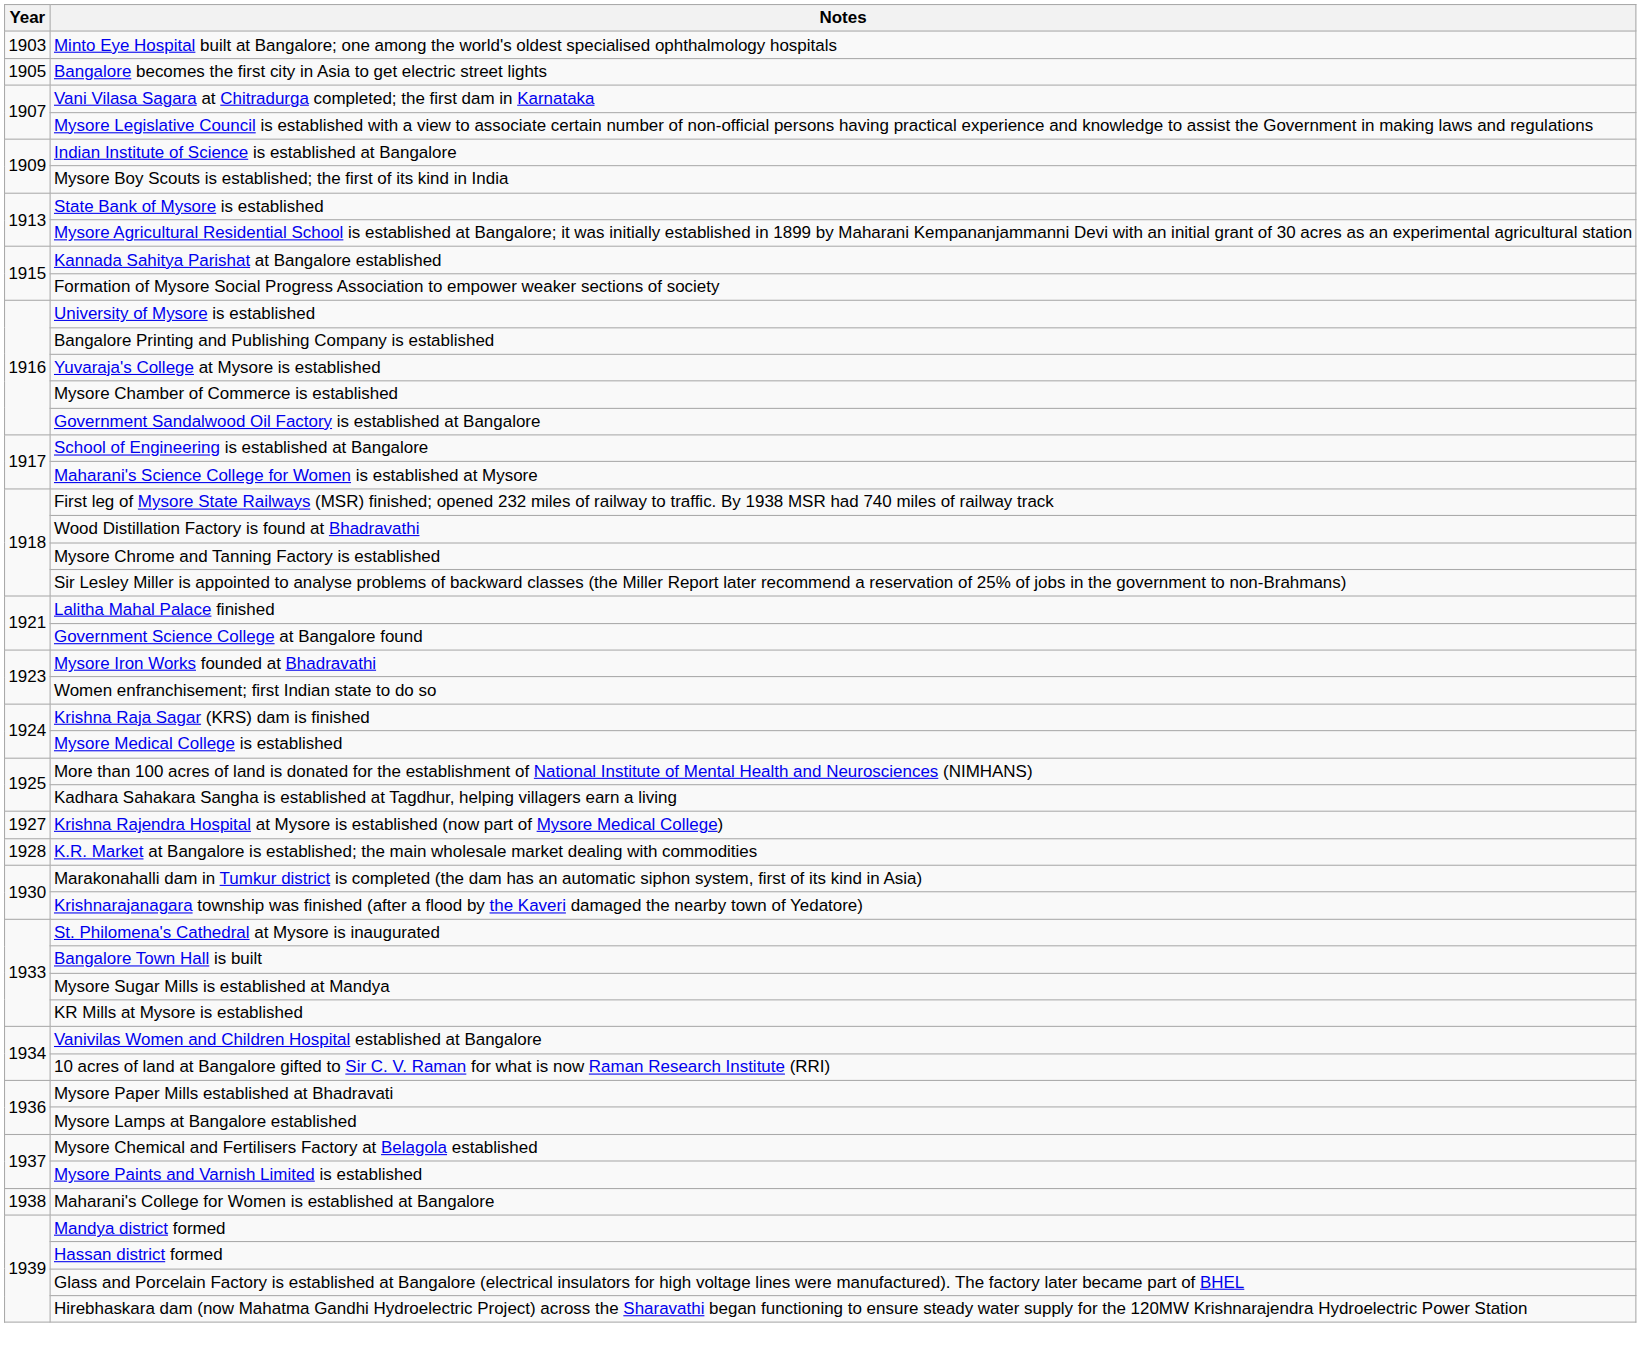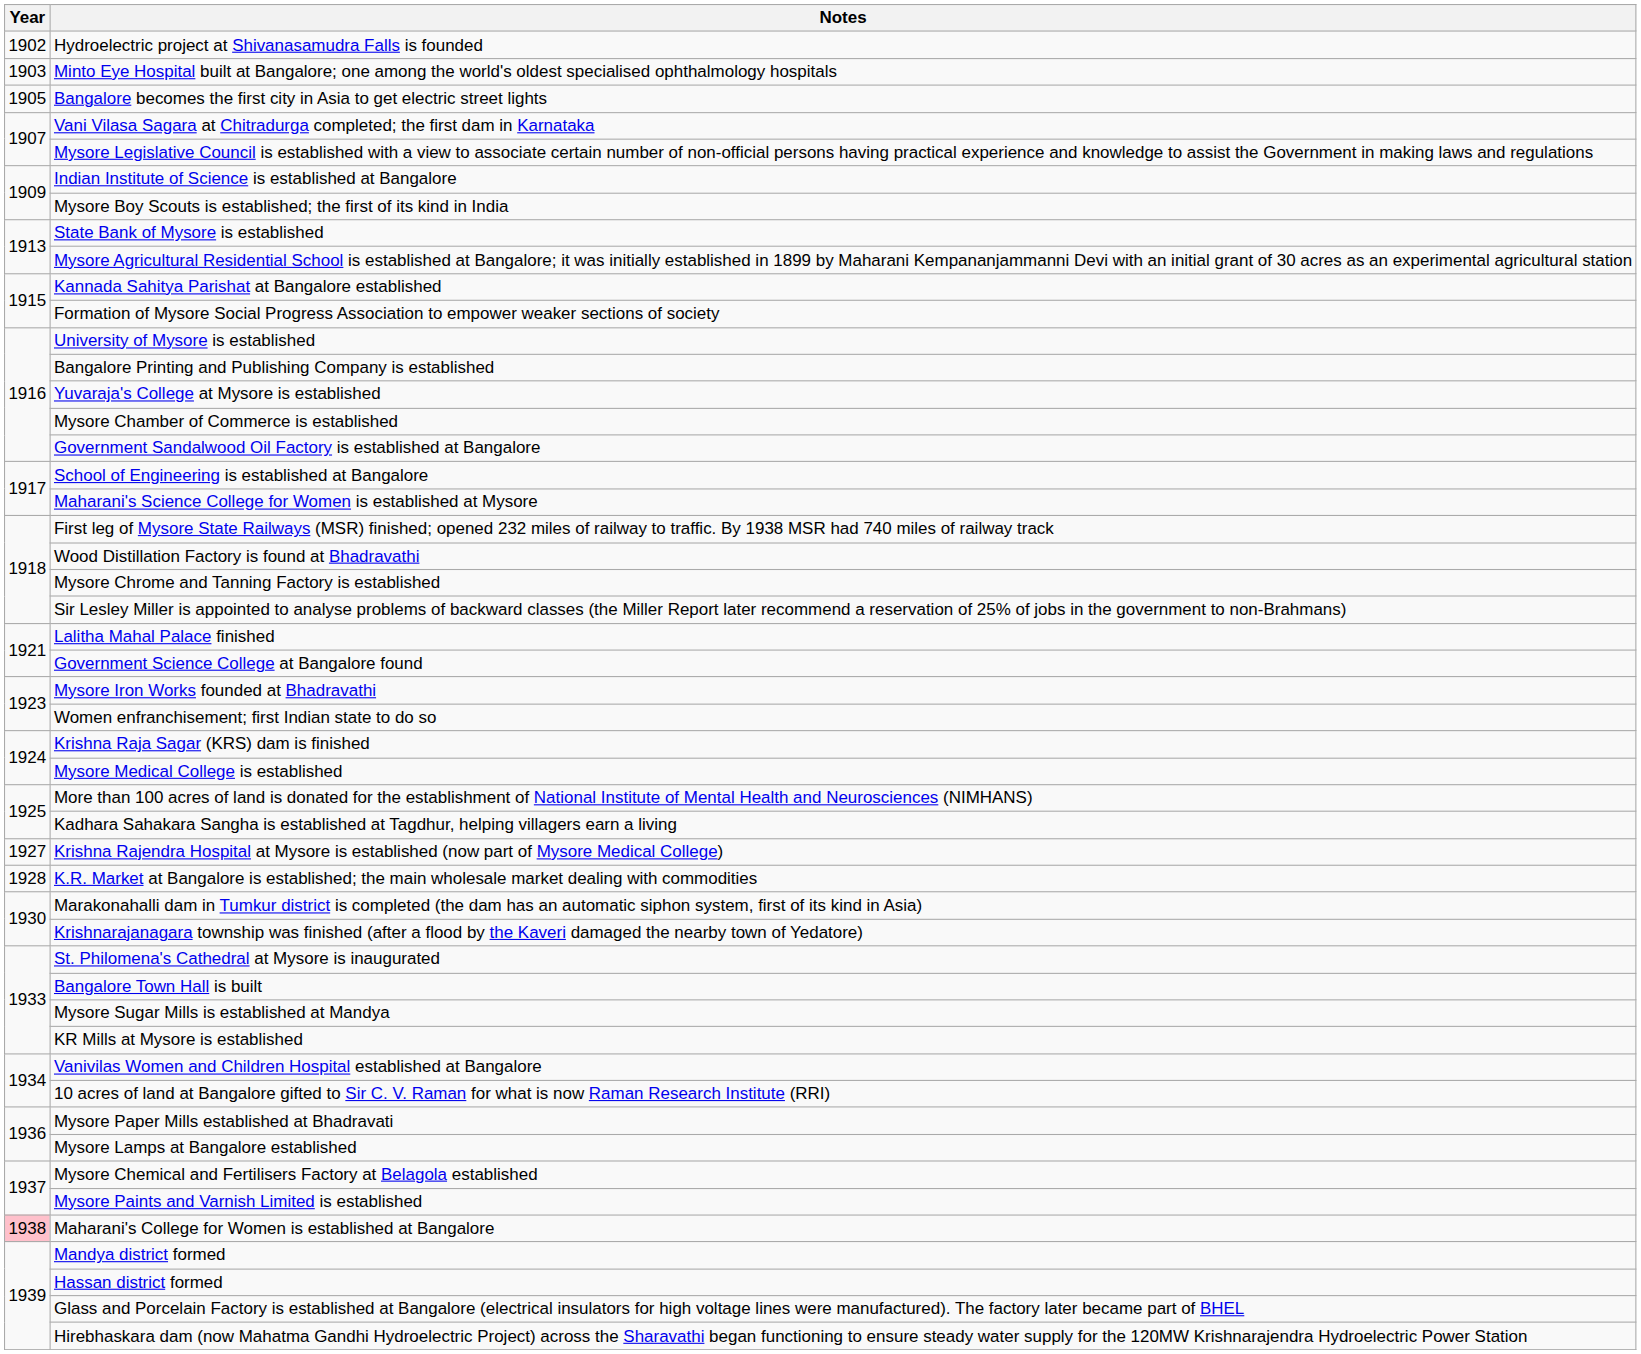 <table class="wikitable">
 <tr>
 <th>Year</th>
 <th>Notes</th>
+</tr>
+<tr>
+<td>1902</td>
+<td>Hydroelectric project at <a href='#'>Shivanasamudra Falls</a> is founded</td>
 </tr>
 <tr>
 <td>1903</td>
 <td><a href='#'>Minto Eye Hospital</a> built at Bangalore; one among the world's oldest specialised ophthalmology hospitals</td>
 </tr>
 <tr>
 <td>1905</td>
 <td><a href='#'>Bangalore</a> becomes the first city in Asia to get electric street lights</td>
 </tr>
 <tr>
 <td rowspan="2">1907</td>
 <td><a href='#'>Vani Vilasa Sagara</a> at <a href='#'>Chitradurga</a> completed; the first dam in <a href='#'>Karnataka</a></td>
 </tr>
 <tr>
 <td><a href='#'>Mysore Legislative Council</a> is established with a view to associate certain number of non-official persons having practical experience and knowledge to assist the Government in making laws and regulations</td>
 </tr>
 <tr>
 <td rowspan="2">1909</td>
 <td><a href='#'>Indian Institute of Science</a> is established at Bangalore</td>
 </tr>
 <tr>
 <td>Mysore Boy Scouts is established; the first of its kind in India</td>
 </tr>
 <tr>
 <td rowspan="2">1913</td>
 <td><a href='#'>State Bank of Mysore</a> is established</td>
 </tr>
 <tr>
 <td><a href='#'>Mysore Agricultural Residential School</a> is established at Bangalore; it was initially established in 1899 by Maharani Kempananjammanni Devi with an initial grant of 30 acres as an experimental agricultural station</td>
 </tr>
 <tr>
 <td rowspan="2">1915</td>
 <td><a href='#'>Kannada Sahitya Parishat</a> at Bangalore established</td>
 </tr>
 <tr>
 <td>Formation of Mysore Social Progress Association to empower weaker sections of society</td>
 </tr>
 <tr>
 <td rowspan="5">1916</td>
 <td><a href='#'>University of Mysore</a> is established</td>
 </tr>
 <tr>
 <td>Bangalore Printing and Publishing Company is established</td>
 </tr>
 <tr>
 <td><a href='#'>Yuvaraja's College</a> at Mysore is established</td>
 </tr>
 <tr>
 <td>Mysore Chamber of Commerce is established</td>
 </tr>
 <tr>
 <td><a href='#'>Government Sandalwood Oil Factory</a> is established at Bangalore</td>
 </tr>
 <tr>
 <td rowspan="2">1917</td>
 <td><a href='#'>School of Engineering</a> is established at Bangalore</td>
 </tr>
 <tr>
 <td><a href='#'>Maharani's Science College for Women</a> is established at Mysore</td>
 </tr>
 <tr>
 <td rowspan="4">1918</td>
 <td>First leg of <a href='#'>Mysore State Railways</a> (MSR) finished; opened 232 miles of railway to traffic. By 1938 MSR had 740 miles of railway track</td>
 </tr>
 <tr>
 <td>Wood Distillation Factory is found at <a href='#'>Bhadravathi</a></td>
 </tr>
 <tr>
 <td>Mysore Chrome and Tanning Factory is established</td>
 </tr>
 <tr>
 <td>Sir Lesley Miller is appointed to analyse problems of backward classes (the Miller Report later recommend a reservation of 25% of jobs in the government to non-Brahmans)</td>
 </tr>
 <tr>
 <td rowspan="2">1921</td>
 <td><a href='#'>Lalitha Mahal Palace</a> finished</td>
 </tr>
 <tr>
 <td><a href='#'>Government Science College</a> at Bangalore found</td>
 </tr>
 <tr>
 <td rowspan="2">1923</td>
 <td><a href='#'>Mysore Iron Works</a> founded at <a href='#'>Bhadravathi</a></td>
 </tr>
 <tr>
 <td>Women enfranchisement; first Indian state to do so</td>
 </tr>
 <tr>
 <td rowspan="2">1924</td>
 <td><a href='#'>Krishna Raja Sagar</a> (KRS) dam is finished</td>
 </tr>
 <tr>
 <td><a href='#'>Mysore Medical College</a> is established</td>
 </tr>
 <tr>
 <td rowspan="2">1925</td>
 <td>More than 100 acres of land is donated for the establishment of <a href='#'>National Institute of Mental Health and Neurosciences</a> (NIMHANS) </td>
 </tr>
 <tr>
 <td>Kadhara Sahakara Sangha is established at Tagdhur, helping villagers earn a living</td>
 </tr>
 <tr>
 <td>1927</td>
 <td><a href='#'>Krishna Rajendra Hospital</a> at Mysore is established (now part of <a href='#'>Mysore Medical College</a>)</td>
 </tr>
 <tr>
 <td>1928</td>
 <td><a href='#'>K.R. Market</a> at Bangalore is established; the main wholesale market dealing with commodities</td>
 </tr>
 <tr>
 <td rowspan="2">1930</td>
 <td>Marakonahalli dam in <a href='#'>Tumkur district</a> is completed (the dam has an automatic siphon system, first of its kind in Asia)</td>
 </tr>
 <tr>
 <td><a href='#'>Krishnarajanagara</a> township was finished (after a flood by <a href='#'>the Kaveri</a> damaged the nearby town of Yedatore)</td>
 </tr>
 <tr>
 <td rowspan="4">1933</td>
 <td><a href='#'>St. Philomena's Cathedral</a> at Mysore is inaugurated</td>
 </tr>
 <tr>
 <td><a href='#'>Bangalore Town Hall</a> is built</td>
 </tr>
 <tr>
 <td>Mysore Sugar Mills is established at Mandya</td>
 </tr>
 <tr>
 <td>KR Mills at Mysore is established</td>
 </tr>
 <tr>
 <td rowspan="2">1934</td>
 <td><a href='#'>Vanivilas Women and Children Hospital</a> established at Bangalore</td>
 </tr>
 <tr>
 <td>10 acres of land at Bangalore gifted to <a href='#'>Sir C. V. Raman</a> for what is now <a href='#'>Raman Research Institute</a> (RRI)</td>
 </tr>
 <tr>
 <td rowspan="2">1936</td>
 <td>Mysore Paper Mills established at Bhadravati</td>
 </tr>
 <tr>
 <td>Mysore Lamps at Bangalore established</td>
 </tr>
 <tr>
 <td rowspan="2">1937</td>
 <td>Mysore Chemical and Fertilisers Factory at <a href='#'>Belagola</a> established</td>
 </tr>
 <tr>
 <td><a href='#'>Mysore Paints and Varnish Limited</a> is established</td>
 </tr>
 <tr>
-<td>1938</td>
+<td style="background: pink;">1938</td>
 <td>Maharani's College for Women is established at Bangalore</td>
 </tr>
 <tr>
 <td rowspan="4">1939</td>
 <td><a href='#'>Mandya district</a> formed</td>
 </tr>
 <tr>
 <td><a href='#'>Hassan district</a> formed</td>
 </tr>
 <tr>
 <td>Glass and Porcelain Factory is established at Bangalore (electrical insulators for high voltage lines were manufactured). The factory later became part of <a href='#'>BHEL</a></td>
 </tr>
 <tr>
 <td>Hirebhaskara dam (now Mahatma Gandhi Hydroelectric Project) across the <a href='#'>Sharavathi</a> began functioning to ensure steady water supply for the 120MW Krishnarajendra Hydroelectric Power Station</td>
 </tr>
 </table>
